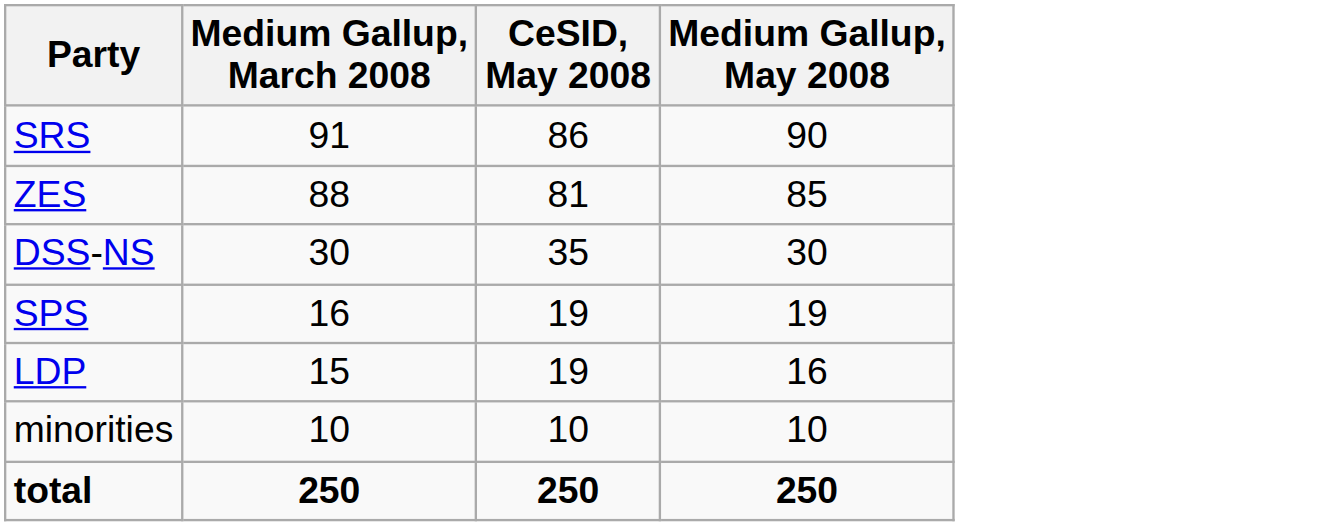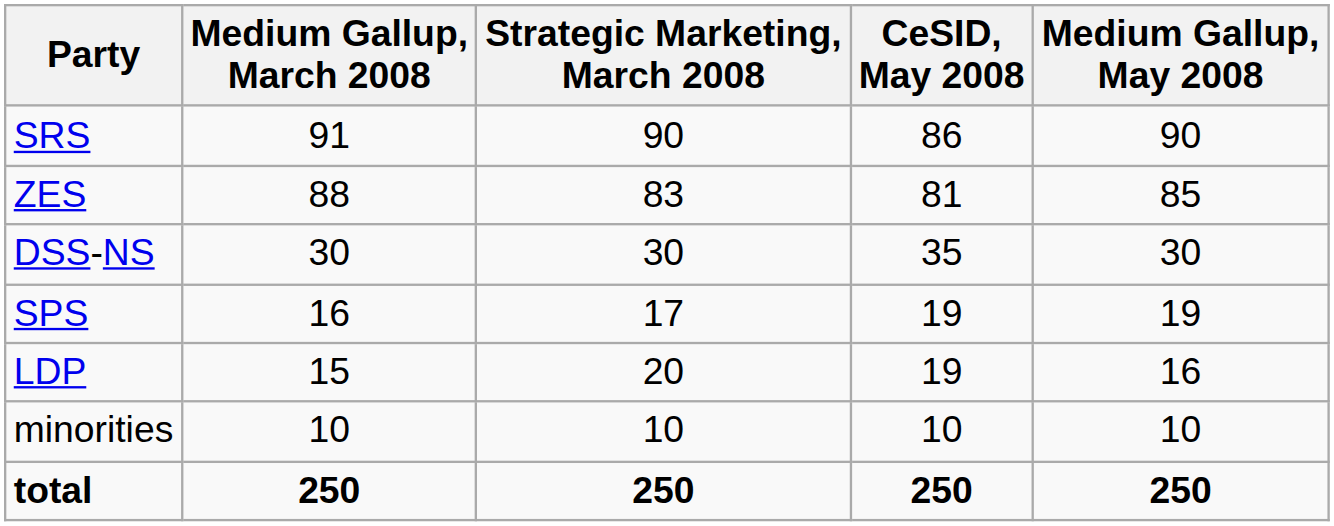 <table class="wikitable sortable">
 <tr>
 <th>Party</th>
 <th>Medium Gallup,<br> March 2008</th>
+<th>Strategic Marketing,<br> March 2008</th>
 <th>CeSID,<br> May 2008</th>
 <th>Medium Gallup,<br> May 2008</th>
 </tr>
 <tr>
 <td><a href='#'>SRS</a></td>
 <td align="center">91</td>
+<td align="center">90</td>
 <td align="center">86</td>
 <td align="center">90</td>
 </tr>
 <tr>
 <td><a href='#'>ZES</a></td>
 <td align="center">88</td>
+<td align="center">83</td>
 <td align="center">81</td>
 <td align="center">85</td>
 </tr>
 <tr>
 <td><a href='#'>DSS</a>-<a href='#'>NS</a></td>
+<td align="center">30</td>
 <td align="center">30</td>
 <td align="center">35</td>
 <td align="center">30</td>
 </tr>
 <tr>
 <td><a href='#'>SPS</a></td>
 <td align="center">16</td>
+<td align="center">17</td>
 <td align="center">19</td>
 <td align="center">19</td>
 </tr>
 <tr>
 <td><a href='#'>LDP</a></td>
 <td align="center">15</td>
+<td align="center">20</td>
 <td align="center">19</td>
 <td align="center">16</td>
 </tr>
 <tr>
 <td>minorities</td>
+<td align="center">10</td>
 <td align="center">10</td>
 <td align="center">10</td>
 <td align="center">10</td>
 </tr>
 <tr>
 <td><strong>total</strong></td>
 <td align="center"><strong>250</strong></td>
 <td align="center"><strong>250</strong></td>
 <td align="center"><strong>250</strong></td>
+<td align="center"><strong>250</strong></td>
 </tr>
 </table>
